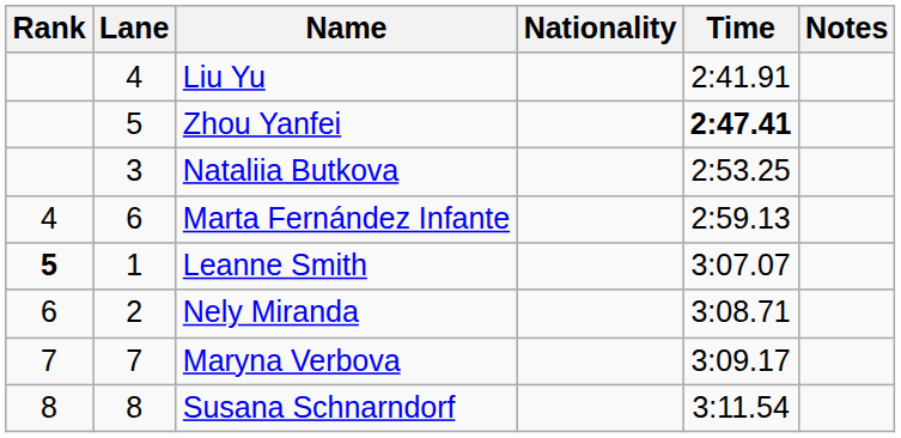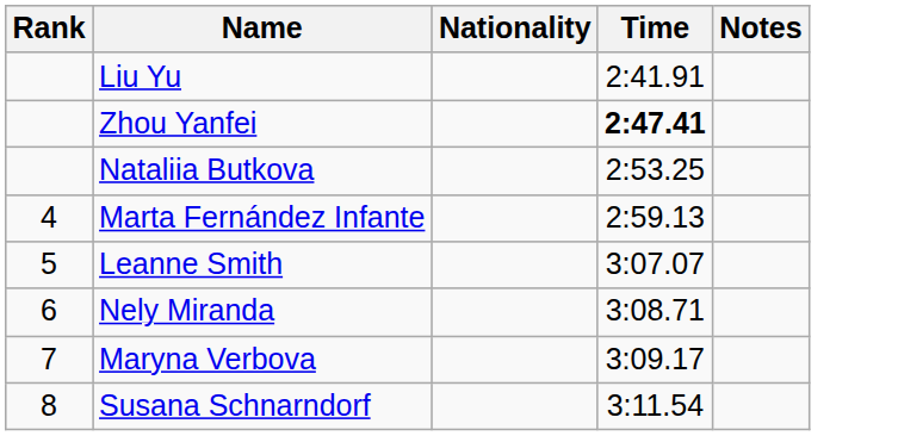 <table class="wikitable sortable" style="text-align:center">
 <tr>
 <th>Rank</th>
-<th>Lane</th>
 <th>Name</th>
 <th>Nationality</th>
 <th>Time</th>
 <th>Notes</th>
 </tr>
 <tr>
 <td></td>
-<td>4</td>
 <td align=left><a href='#'>Liu Yu</a></td>
 <td align=left></td>
 <td>2:41.91</td>
 <td></td>
 </tr>
 <tr>
 <td></td>
-<td>5</td>
 <td align=left><a href='#'>Zhou Yanfei</a></td>
 <td align=left></td>
 <td><strong>2:47.41</strong></td>
 <td></td>
 </tr>
 <tr>
 <td></td>
-<td>3</td>
 <td align=left><a href='#'>Nataliia Butkova</a></td>
 <td align=left></td>
 <td>2:53.25</td>
 <td></td>
 </tr>
 <tr>
 <td>4</td>
-<td>6</td>
 <td align=left><a href='#'>Marta Fernández Infante</a></td>
 <td align=left></td>
 <td>2:59.13</td>
 <td></td>
 </tr>
 <tr>
-<td><strong>5</strong></td>
-<td>1</td>
+<td>5</td>
 <td align=left><a href='#'>Leanne Smith</a></td>
 <td align=left></td>
 <td>3:07.07</td>
 <td></td>
 </tr>
 <tr>
 <td>6</td>
-<td>2</td>
 <td align=left><a href='#'>Nely Miranda</a></td>
 <td align=left></td>
 <td>3:08.71</td>
 <td></td>
 </tr>
 <tr>
-<td>7</td>
 <td>7</td>
 <td align=left><a href='#'>Maryna Verbova</a></td>
 <td align=left></td>
 <td>3:09.17</td>
 <td></td>
 </tr>
 <tr>
 <td>8</td>
-<td>8</td>
 <td align=left><a href='#'>Susana Schnarndorf</a></td>
 <td align=left></td>
 <td>3:11.54</td>
 <td></td>
 </tr>
 </table>
